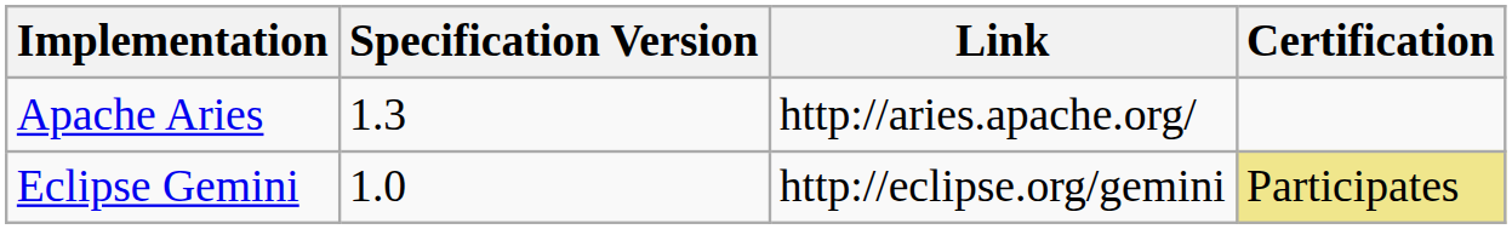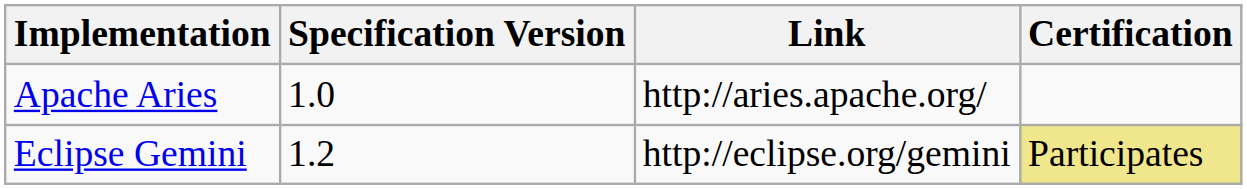 <table class="wikitable sortable">
 <tr>
 <th>Implementation</th>
 <th>Specification Version</th>
 <th>Link</th>
 <th>Certification</th>
 </tr>
 <tr>
 <td><a href='#'>Apache Aries</a></td>
-<td>1.3</td>
+<td>1.0</td>
 <td>http://aries.apache.org/</td>
 <td></td>
 </tr>
 <tr>
 <td><a href='#'>Eclipse Gemini</a></td>
-<td>1.0</td>
+<td>1.2</td>
 <td>http://eclipse.org/gemini</td>
 <td style="background: khaki;">Participates</td>
 </tr>
 </table>
